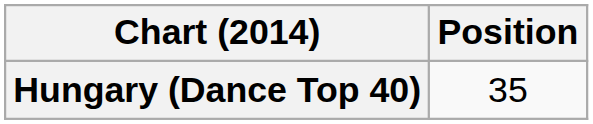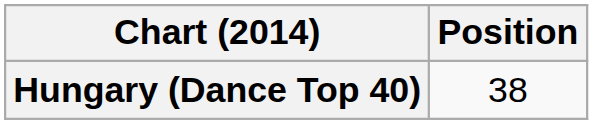 <table class="wikitable plainrowheaders" style="text-align:center">
 <tr>
 <th scope="col">Chart (2014)</th>
 <th scope="col">Position</th>
 </tr>
 <tr>
 <th scope="row">Hungary (Dance Top 40)</th>
-<td>35</td>
+<td>38</td>
 </tr>
 </table>
